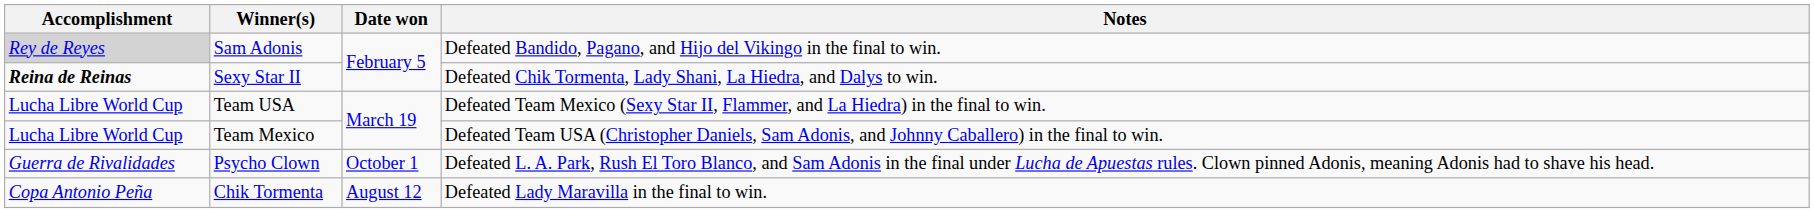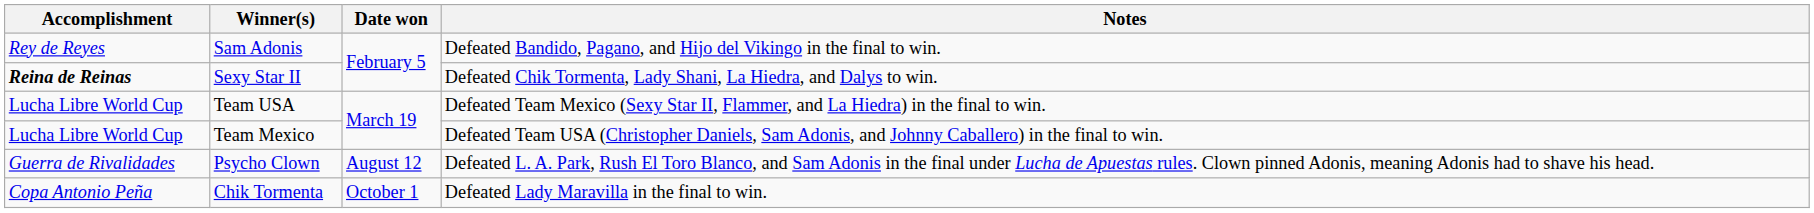 <table class="wikitable" style="width:100%;">
 <tr>
 <th>Accomplishment</th>
 <th>Winner(s)</th>
 <th>Date won</th>
 <th>Notes</th>
 </tr>
 <tr>
-<td style="background: lightgrey;"><em><a href='#'>Rey de Reyes</a></em></td>
+<td><em><a href='#'>Rey de Reyes</a></em></td>
 <td><a href='#'>Sam Adonis</a></td>
 <td rowspan=2><a href='#'>February 5</a></td>
 <td>Defeated <a href='#'>Bandido</a>, <a href='#'>Pagano</a>, and <a href='#'>Hijo del Vikingo</a> in the final to win.</td>
 </tr>
 <tr>
 <td><strong><em>Reina de Reinas</em></strong></td>
 <td><a href='#'>Sexy Star II</a></td>
 <td>Defeated <a href='#'>Chik Tormenta</a>, <a href='#'>Lady Shani</a>, <a href='#'>La Hiedra</a>, and <a href='#'>Dalys</a> to win.</td>
 </tr>
 <tr>
 <td><a href='#'>Lucha Libre World Cup</a><br></td>
 <td>Team USA<br></td>
 <td rowspan=2><a href='#'>March 19</a></td>
 <td>Defeated Team Mexico (<a href='#'>Sexy Star II</a>, <a href='#'>Flammer</a>, and <a href='#'>La Hiedra</a>) in the final to win.</td>
 </tr>
 <tr>
 <td><a href='#'>Lucha Libre World Cup</a><br></td>
 <td>Team Mexico<br></td>
 <td>Defeated Team USA (<a href='#'>Christopher Daniels</a>, <a href='#'>Sam Adonis</a>, and <a href='#'>Johnny Caballero</a>) in the final to win.</td>
 </tr>
 <tr>
 <td><a href='#'><em>Guerra de Rivalidades</em></a></td>
 <td><a href='#'>Psycho Clown</a></td>
-<td><a href='#'>October 1</a></td>
+<td><a href='#'>August 12</a></td>
 <td>Defeated <a href='#'>L. A. Park</a>, <a href='#'>Rush El Toro Blanco</a>, and <a href='#'>Sam Adonis</a> in the final under <a href='#'><em>Lucha de Apuestas</em> rules</a>. Clown pinned Adonis, meaning Adonis had to shave his head.</td>
 </tr>
 <tr>
 <td><em><a href='#'>Copa Antonio Peña</a></em></td>
 <td><a href='#'>Chik Tormenta</a></td>
-<td><a href='#'>August 12</a></td>
+<td><a href='#'>October 1</a></td>
 <td>Defeated <a href='#'>Lady Maravilla</a> in the final to win.</td>
 </tr>
 </table>
